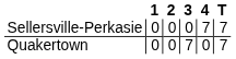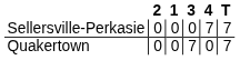 <table style="border-collapse: collapse;">
 <tr>
 <th style="text-align: left;"></th>
+<th style="text-align: center; padding: 0px 3px 0px 3px; width:12px;">2</th>
 <th style="text-align: center; padding: 0px 3px 0px 3px; width:12px;">1</th>
-<th style="text-align: center; padding: 0px 3px 0px 3px; width:12px;">2</th>
 <th style="text-align: center; padding: 0px 3px 0px 3px; width:12px;">3</th>
 <th style="text-align: center; padding: 0px 3px 0px 3px; width:12px;">4</th>
 <th style="text-align: center; padding: 0px 3px 0px 3px; width:12px;">T</th>
 </tr>
 <tr>
 <td style="text-align: left; border-bottom: 1px solid black; padding: 0px 3px 0px 3px;">Sellersville-Perkasie</td>
 <td style="border-left: 1px solid black; border-bottom: 1px solid black; text-align: right; padding: 0px 3px 0px 3px;">0</td>
 <td style="border-left: 1px solid black; border-bottom: 1px solid black; text-align: right; padding: 0px 3px 0px 3px;">0</td>
 <td style="border-left: 1px solid black; border-bottom: 1px solid black; text-align: right; padding: 0px 3px 0px 3px;">0</td>
 <td style="border-left: 1px solid black; border-bottom: 1px solid black; text-align: right; padding: 0px 3px 0px 3px;">7</td>
 <td style="border-left: 1px solid black; border-bottom: 1px solid black; text-align: right; padding: 0px 3px 0px 3px;">7</td>
 </tr>
 <tr>
 <td style="text-align: left; padding: 0px 3px 0px 3px;">Quakertown</td>
 <td style="border-left: 1px solid black; text-align: right; padding: 0px 3px 0px 3px;">0</td>
 <td style="border-left: 1px solid black; text-align: right; padding: 0px 3px 0px 3px;">0</td>
 <td style="border-left: 1px solid black; text-align: right; padding: 0px 3px 0px 3px;">7</td>
 <td style="border-left: 1px solid black; text-align: right; padding: 0px 3px 0px 3px;">0</td>
 <td style="border-left: 1px solid black; text-align: right; padding: 0px 3px 0px 3px;">7</td>
 </tr>
 </table>
